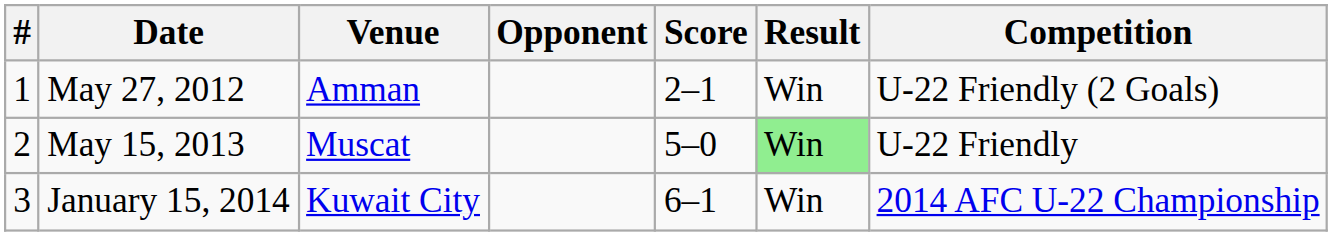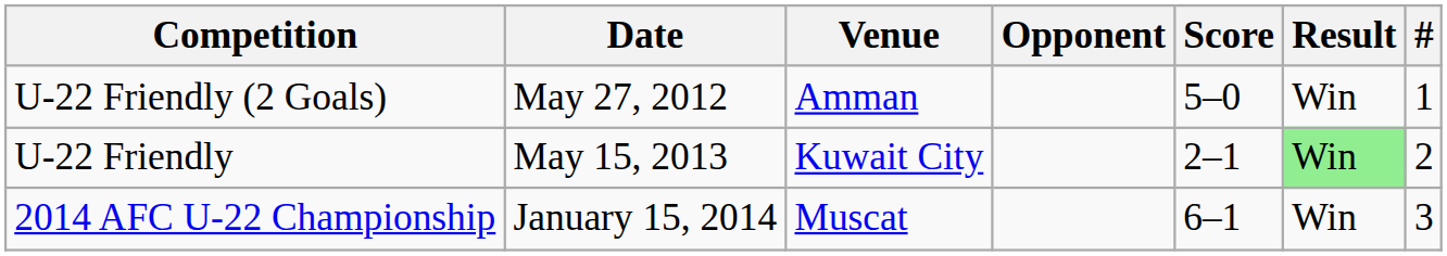 <table class="wikitable">
 <tr>
-<th>#</th>
+<th>Competition</th>
 <th>Date</th>
 <th>Venue</th>
 <th>Opponent</th>
 <th>Score</th>
 <th>Result</th>
-<th>Competition</th>
+<th>#</th>
 </tr>
 <tr>
-<td>1</td>
+<td>U-22 Friendly (2 Goals)</td>
 <td>May 27, 2012</td>
 <td><a href='#'>Amman</a></td>
 <td></td>
-<td>2–1</td>
+<td>5–0</td>
 <td>Win</td>
-<td>U-22 Friendly (2 Goals)</td>
+<td>1</td>
 </tr>
 <tr>
+<td>U-22 Friendly</td>
+<td>May 15, 2013</td>
+<td><a href='#'>Kuwait City</a></td>
+<td></td>
+<td>2–1</td>
+<td style="background: lightgreen;">Win</td>
 <td>2</td>
-<td>May 15, 2013</td>
-<td><a href='#'>Muscat</a></td>
-<td></td>
-<td>5–0</td>
-<td style="background: lightgreen;">Win</td>
-<td>U-22 Friendly</td>
 </tr>
 <tr>
-<td>3</td>
+<td><a href='#'>2014 AFC U-22 Championship</a></td>
 <td>January 15, 2014</td>
-<td><a href='#'>Kuwait City</a></td>
+<td><a href='#'>Muscat</a></td>
 <td></td>
 <td>6–1</td>
 <td>Win</td>
-<td><a href='#'>2014 AFC U-22 Championship</a></td>
+<td>3</td>
 </tr>
 </table>
